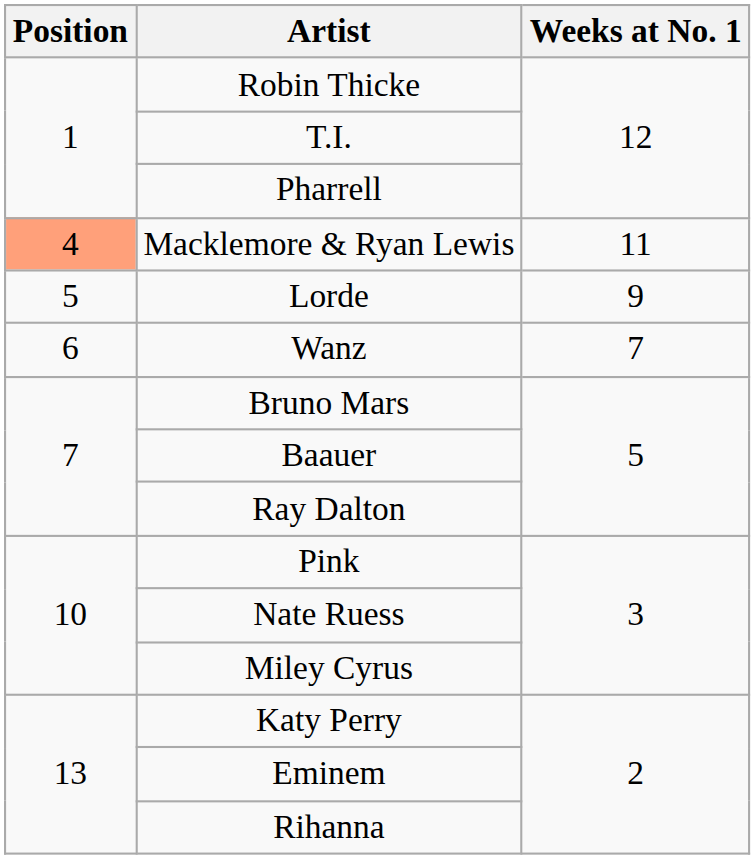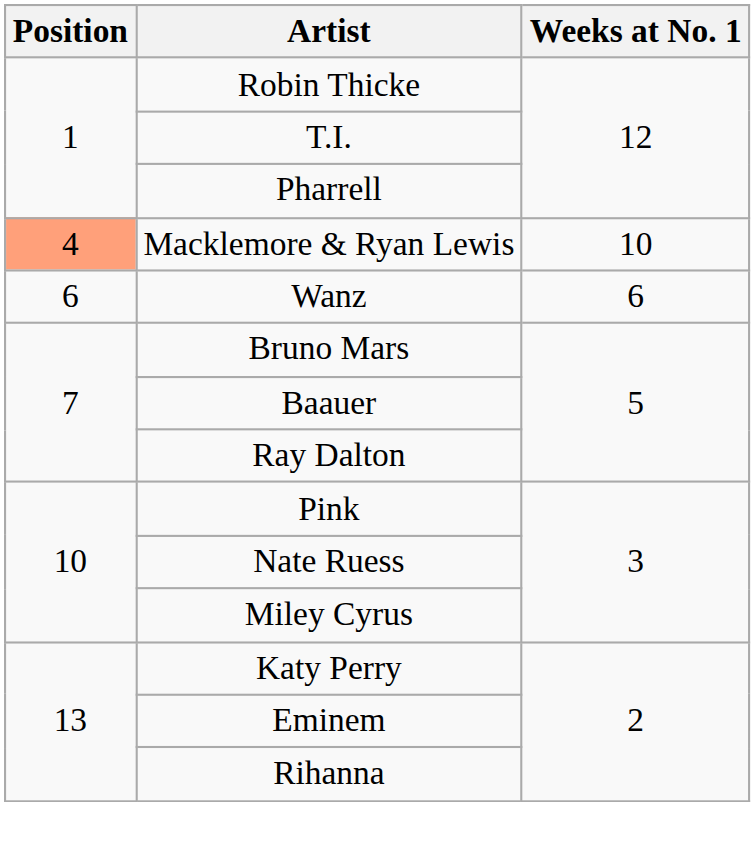 <table class="wikitable plainrowheaders" style="text-align:center;">
 <tr>
 <th>Position</th>
 <th>Artist</th>
 <th>Weeks at No. 1</th>
 </tr>
 <tr>
 <td rowspan=3>1</td>
 <td>Robin Thicke</td>
 <td rowspan=3>12</td>
 </tr>
 <tr>
 <td>T.I.</td>
 </tr>
 <tr>
 <td>Pharrell</td>
 </tr>
 <tr>
 <td style="background: lightsalmon;">4</td>
 <td>Macklemore & Ryan Lewis</td>
-<td>11</td>
-</tr>
-<tr>
-<td>5</td>
-<td>Lorde</td>
-<td>9</td>
+<td>10</td>
 </tr>
 <tr>
 <td>6</td>
 <td>Wanz</td>
-<td>7</td>
+<td>6</td>
 </tr>
 <tr>
 <td rowspan=3>7</td>
 <td>Bruno Mars</td>
 <td rowspan=3>5</td>
 </tr>
 <tr>
 <td>Baauer</td>
 </tr>
 <tr>
 <td>Ray Dalton</td>
 </tr>
 <tr>
 <td rowspan=3>10</td>
 <td>Pink</td>
 <td rowspan=3>3</td>
 </tr>
 <tr>
 <td>Nate Ruess</td>
 </tr>
 <tr>
 <td>Miley Cyrus</td>
 </tr>
 <tr>
 <td rowspan=3>13</td>
 <td>Katy Perry</td>
 <td rowspan=3>2</td>
 </tr>
 <tr>
 <td>Eminem</td>
 </tr>
 <tr>
 <td>Rihanna</td>
 </tr>
 </table>
